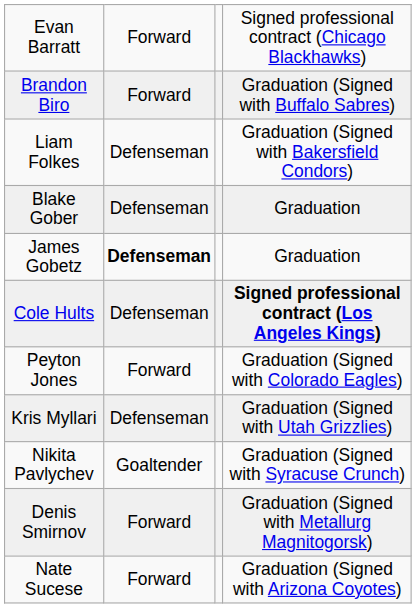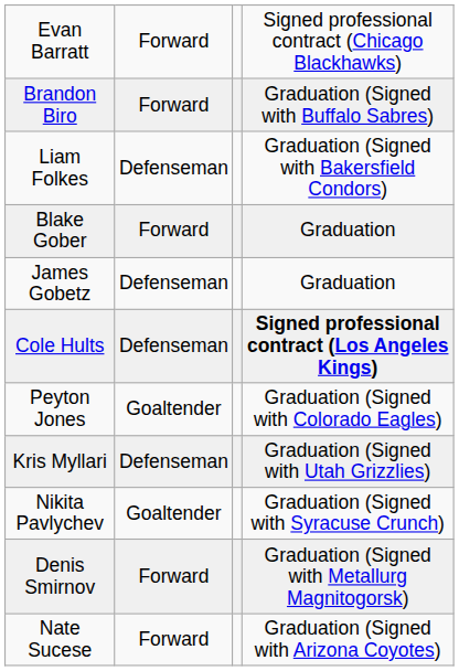 <table class="wikitable" width="60%">
 <tr align="center" bgcolor="">
 <td>Evan Barratt</td>
 <td>Forward</td>
 <td></td>
 <td>Signed professional contract (<a href='#'>Chicago Blackhawks</a>)</td>
 </tr>
 <tr align="center" bgcolor="f0f0f0">
 <td><a href='#'>Brandon Biro</a></td>
 <td>Forward</td>
 <td></td>
 <td>Graduation (Signed with <a href='#'>Buffalo Sabres</a>)</td>
 </tr>
 <tr align="center" bgcolor="">
 <td>Liam Folkes</td>
 <td>Defenseman</td>
 <td></td>
 <td>Graduation (Signed with <a href='#'>Bakersfield Condors</a>)</td>
 </tr>
 <tr align="center" bgcolor="f0f0f0">
 <td>Blake Gober</td>
-<td>Defenseman</td>
+<td>Forward</td>
 <td></td>
 <td>Graduation</td>
 </tr>
 <tr align="center" bgcolor="">
 <td>James Gobetz</td>
-<td><strong>Defenseman</strong></td>
+<td>Defenseman</td>
 <td></td>
 <td>Graduation</td>
 </tr>
 <tr align="center" bgcolor="f0f0f0">
 <td><a href='#'>Cole Hults</a></td>
 <td>Defenseman</td>
 <td></td>
 <td><strong>Signed professional contract (<a href='#'>Los Angeles Kings</a>)</strong></td>
 </tr>
 <tr align="center" bgcolor="">
 <td>Peyton Jones</td>
-<td>Forward</td>
+<td>Goaltender</td>
 <td></td>
 <td>Graduation (Signed with <a href='#'>Colorado Eagles</a>)</td>
 </tr>
 <tr align="center" bgcolor="f0f0f0">
 <td>Kris Myllari</td>
 <td>Defenseman</td>
 <td></td>
 <td>Graduation (Signed with <a href='#'>Utah Grizzlies</a>)</td>
 </tr>
 <tr align="center" bgcolor="">
 <td>Nikita Pavlychev</td>
 <td>Goaltender</td>
 <td></td>
 <td>Graduation (Signed with <a href='#'>Syracuse Crunch</a>)</td>
 </tr>
 <tr align="center" bgcolor="f0f0f0">
 <td>Denis Smirnov</td>
 <td>Forward</td>
 <td></td>
 <td>Graduation (Signed with <a href='#'>Metallurg Magnitogorsk</a>)</td>
 </tr>
 <tr align="center" bgcolor="">
 <td>Nate Sucese</td>
 <td>Forward</td>
 <td></td>
 <td>Graduation (Signed with <a href='#'>Arizona Coyotes</a>)</td>
 </tr>
 </table>
